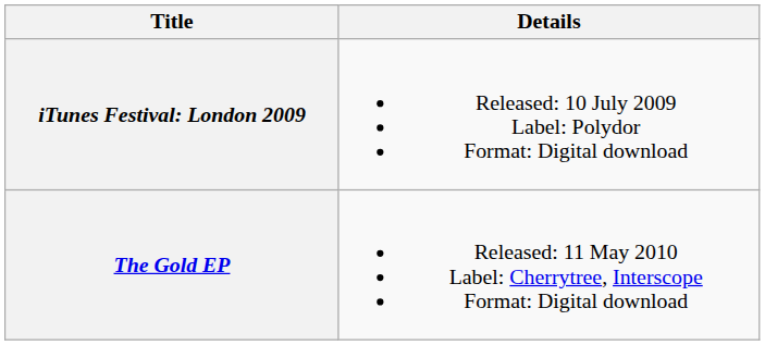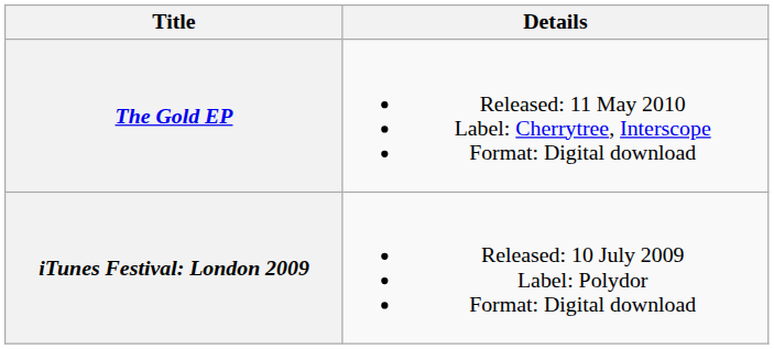 <table class="wikitable plainrowheaders" style="text-align:center">
 <tr>
 <th scope="col" style="width:15em;">Title</th>
 <th scope="col" style="width:19em;">Details</th>
 </tr>
 <tr>
+<th scope="row"><em><a href='#'>The Gold EP</a></em></th>
+<td><br><ul><li>Released: 11 May 2010</li><li>Label: <a href='#'>Cherrytree</a>, <a href='#'>Interscope</a></li><li>Format: Digital download</li></ul></td>
+</tr>
+<tr>
 <th scope="row"><em>iTunes Festival: London 2009</em></th>
 <td><br><ul><li>Released: 10 July 2009</li><li>Label: Polydor</li><li>Format: Digital download</li></ul></td>
 </tr>
-<tr>
-<th scope="row"><em><a href='#'>The Gold EP</a></em></th>
-<td><br><ul><li>Released: 11 May 2010</li><li>Label: <a href='#'>Cherrytree</a>, <a href='#'>Interscope</a></li><li>Format: Digital download</li></ul></td>
-</tr>
 </table>
